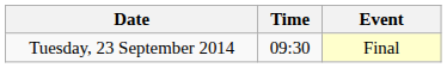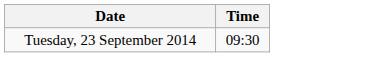 <table class = "wikitable" style="text-align:center;">
 <tr>
 <th width=220>Date</th>
 <th width=50>Time</th>
-<th width=100>Event</th>
 </tr>
 <tr>
 <td>Tuesday, 23 September 2014</td>
 <td>09:30</td>
-<td bgcolor=ffffcc>Final</td>
 </tr>
 </table>
